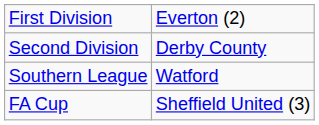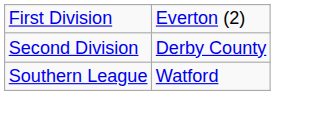 <table class="wikitable">
 <tr>
 <td><a href='#'>First Division</a></td>
 <td><a href='#'>Everton</a> (2)</td>
 </tr>
 <tr>
 <td><a href='#'>Second Division</a></td>
 <td><a href='#'>Derby County</a></td>
 </tr>
 <tr>
 <td><a href='#'>Southern League</a></td>
 <td><a href='#'>Watford</a></td>
 </tr>
-<tr>
-<td><a href='#'>FA Cup</a></td>
-<td><a href='#'>Sheffield United</a> (3)</td>
-</tr>
 </table>
